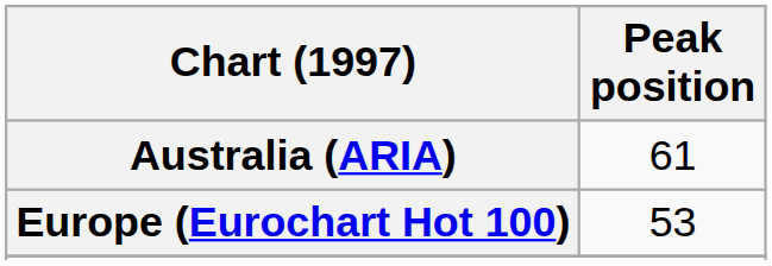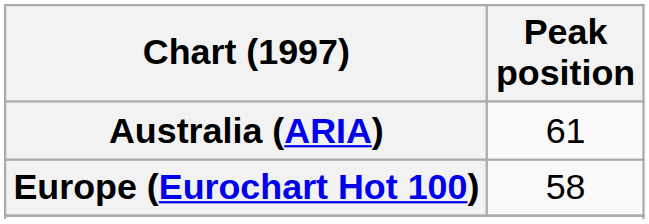 <table class="wikitable sortable plainrowheaders" style="text-align:center">
 <tr>
 <th scope="col">Chart (1997)</th>
 <th scope="col">Peak<br>position</th>
 </tr>
 <tr>
 <th scope="row">Australia (<a href='#'>ARIA</a>)</th>
 <td>61</td>
 </tr>
 <tr>
 <th scope="row">Europe (<a href='#'>Eurochart Hot 100</a>)</th>
-<td>53</td>
+<td>58</td>
 </tr>
 <tr>
 </tr>
 <tr>
 </tr>
 <tr>
 </tr>
 <tr>
 </tr>
 </table>
